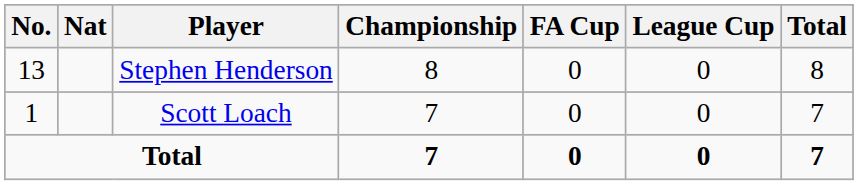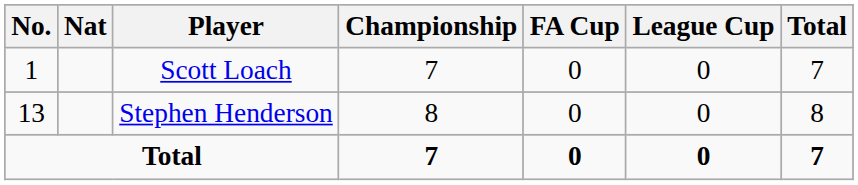 <table class="wikitable" style="text-align:center">
 <tr>
 <th width=0%>No.</th>
 <th width=0%>Nat</th>
 <th width=0%>Player</th>
 <th width=0%>Championship</th>
 <th width=0%>FA Cup</th>
 <th width=0%>League Cup</th>
 <th width=0%>Total</th>
 </tr>
 <tr>
+<td>1</td>
+<td></td>
+<td><a href='#'>Scott Loach</a></td>
+<td>7</td>
+<td>0</td>
+<td>0</td>
+<td>7</td>
+</tr>
+<tr>
 <td>13</td>
 <td></td>
 <td><a href='#'>Stephen Henderson</a></td>
 <td>8</td>
 <td>0</td>
 <td>0</td>
 <td>8</td>
 </tr>
 <tr>
-<td>1</td>
-<td></td>
-<td><a href='#'>Scott Loach</a></td>
-<td>7</td>
-<td>0</td>
-<td>0</td>
-<td>7</td>
-</tr>
-<tr>
 <td colspan=3><strong>Total</strong></td>
 <td><strong>7</strong></td>
 <td><strong>0</strong></td>
 <td><strong>0</strong></td>
 <td><strong>7</strong></td>
 </tr>
 </table>
